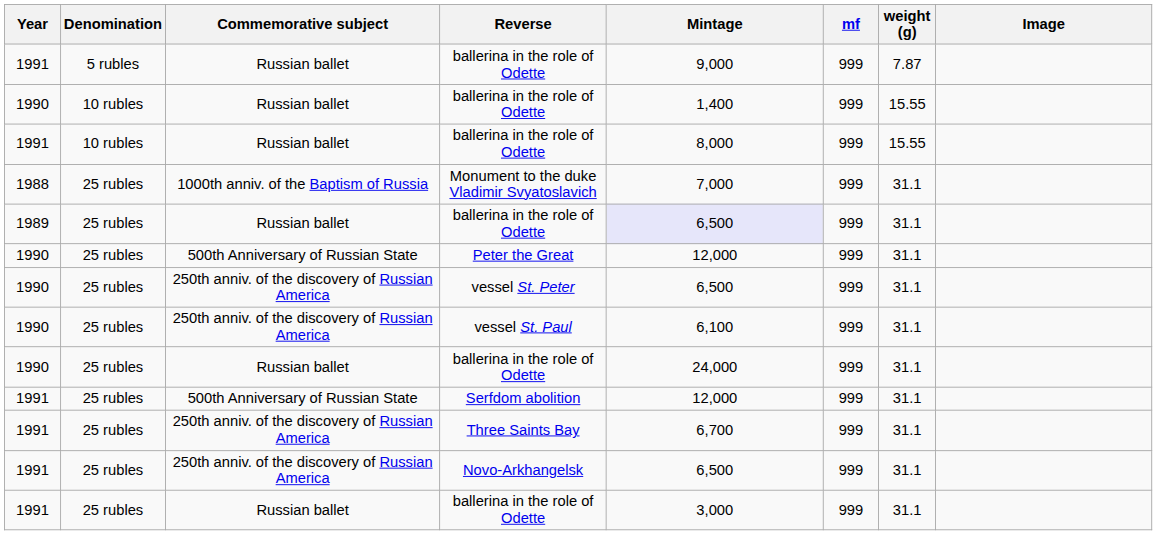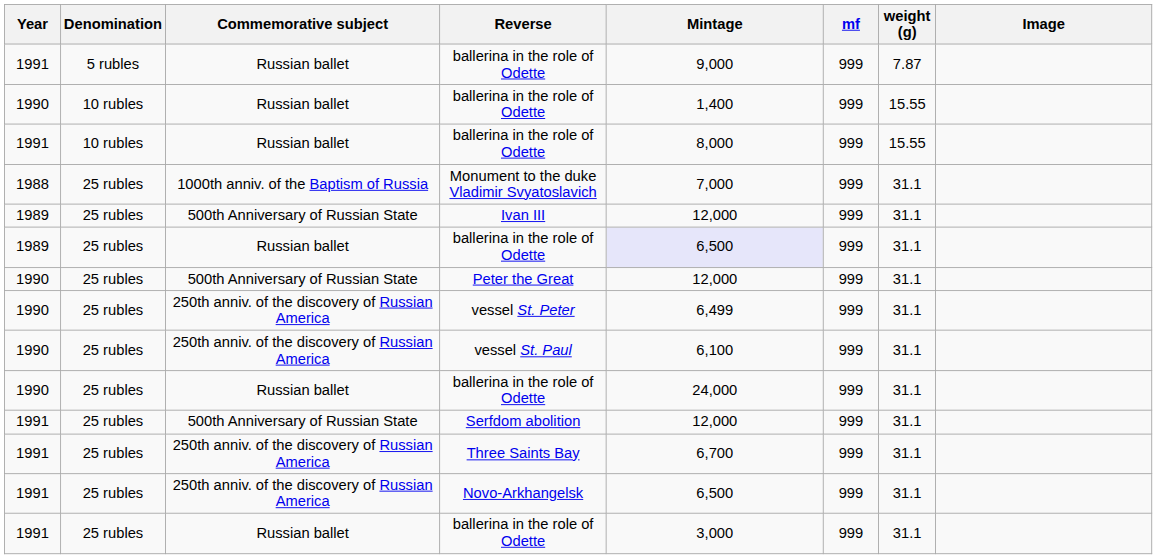 <table class="wikitable sortable">
 <tr>
 <th width="5%">Year</th>
 <th width="5%">Denomination</th>
 <th width="25%">Commemorative subject</th>
 <th width="15%">Reverse</th>
 <th width="20%">Mintage</th>
 <th width="5%"><a href='#'>mf</a></th>
 <th width="5%">weight (g)</th>
 <th width="40%">Image</th>
 </tr>
 <tr align="center">
 <td>1991</td>
 <td>5 rubles</td>
 <td>Russian ballet</td>
 <td>ballerina in the role of <a href='#'>Odette</a></td>
 <td>9,000</td>
 <td>999</td>
 <td>7.87</td>
 <td></td>
 </tr>
 <tr align="center">
 <td>1990</td>
 <td>10 rubles</td>
 <td>Russian ballet</td>
 <td>ballerina in the role of <a href='#'>Odette</a></td>
 <td>1,400</td>
 <td>999</td>
 <td>15.55</td>
 <td></td>
 </tr>
 <tr align="center">
 <td>1991</td>
 <td>10 rubles</td>
 <td>Russian ballet</td>
 <td>ballerina in the role of <a href='#'>Odette</a></td>
 <td>8,000</td>
 <td>999</td>
 <td>15.55</td>
 <td></td>
 </tr>
 <tr align="center">
 <td>1988</td>
 <td>25 rubles</td>
 <td>1000th anniv. of the <a href='#'>Baptism of Russia</a></td>
 <td>Monument to the duke <a href='#'>Vladimir Svyatoslavich</a></td>
 <td>7,000</td>
 <td>999</td>
 <td>31.1</td>
 <td></td>
 </tr>
 <tr align="center">
 <td>1989</td>
 <td>25 rubles</td>
+<td>500th Anniversary of Russian State</td>
+<td><a href='#'>Ivan III</a></td>
+<td>12,000</td>
+<td>999</td>
+<td>31.1</td>
+<td></td>
+</tr>
+<tr align="center">
+<td>1989</td>
+<td>25 rubles</td>
 <td>Russian ballet</td>
 <td>ballerina in the role of <a href='#'>Odette</a></td>
 <td style="background: lavender;">6,500</td>
 <td>999</td>
 <td>31.1</td>
 <td></td>
 </tr>
 <tr align="center">
 <td>1990</td>
 <td>25 rubles</td>
 <td>500th Anniversary of Russian State</td>
 <td><a href='#'>Peter the Great</a></td>
 <td>12,000</td>
 <td>999</td>
 <td>31.1</td>
 <td></td>
 </tr>
 <tr align="center">
 <td>1990</td>
 <td>25 rubles</td>
 <td>250th anniv. of the discovery of <a href='#'>Russian America</a></td>
 <td>vessel <em><a href='#'>St. Peter</a></em></td>
-<td>6,500</td>
+<td>6,499</td>
 <td>999</td>
 <td>31.1</td>
 <td></td>
 </tr>
 <tr align="center">
 <td>1990</td>
 <td>25 rubles</td>
 <td>250th anniv. of the discovery of <a href='#'>Russian America</a></td>
 <td>vessel <em><a href='#'>St. Paul</a></em></td>
 <td>6,100</td>
 <td>999</td>
 <td>31.1</td>
 <td></td>
 </tr>
 <tr align="center">
 <td>1990</td>
 <td>25 rubles</td>
 <td>Russian ballet</td>
 <td>ballerina in the role of <a href='#'>Odette</a></td>
 <td>24,000</td>
 <td>999</td>
 <td>31.1</td>
 <td></td>
 </tr>
 <tr align="center">
 <td>1991</td>
 <td>25 rubles</td>
 <td>500th Anniversary of Russian State</td>
 <td><a href='#'>Serfdom abolition</a></td>
 <td>12,000</td>
 <td>999</td>
 <td>31.1</td>
 <td></td>
 </tr>
 <tr align="center">
 <td>1991</td>
 <td>25 rubles</td>
 <td>250th anniv. of the discovery of <a href='#'>Russian America</a></td>
 <td><a href='#'>Three Saints Bay</a></td>
 <td>6,700</td>
 <td>999</td>
 <td>31.1</td>
 <td></td>
 </tr>
 <tr align="center">
 <td>1991</td>
 <td>25 rubles</td>
 <td>250th anniv. of the discovery of <a href='#'>Russian America</a></td>
 <td><a href='#'>Novo-Arkhangelsk</a></td>
 <td>6,500</td>
 <td>999</td>
 <td>31.1</td>
 <td></td>
 </tr>
 <tr align="center">
 <td>1991</td>
 <td>25 rubles</td>
 <td>Russian ballet</td>
 <td>ballerina in the role of <a href='#'>Odette</a></td>
 <td>3,000</td>
 <td>999</td>
 <td>31.1</td>
 <td></td>
 </tr>
 </table>
